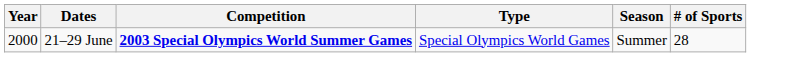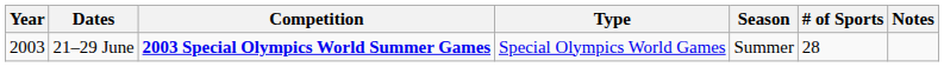 <table class="wikitable">
 <tr>
 <th>Year</th>
 <th>Dates</th>
 <th>Competition</th>
 <th>Type</th>
 <th>Season</th>
 <th># of Sports</th>
+<th>Notes</th>
 </tr>
 <tr>
-<td>2000</td>
+<td>2003</td>
 <td>21–29 June</td>
 <td><strong><a href='#'>2003 Special Olympics World Summer Games</a></strong></td>
 <td><a href='#'>Special Olympics World Games</a></td>
 <td>Summer</td>
 <td>28</td>
+<td></td>
 </tr>
 </table>
